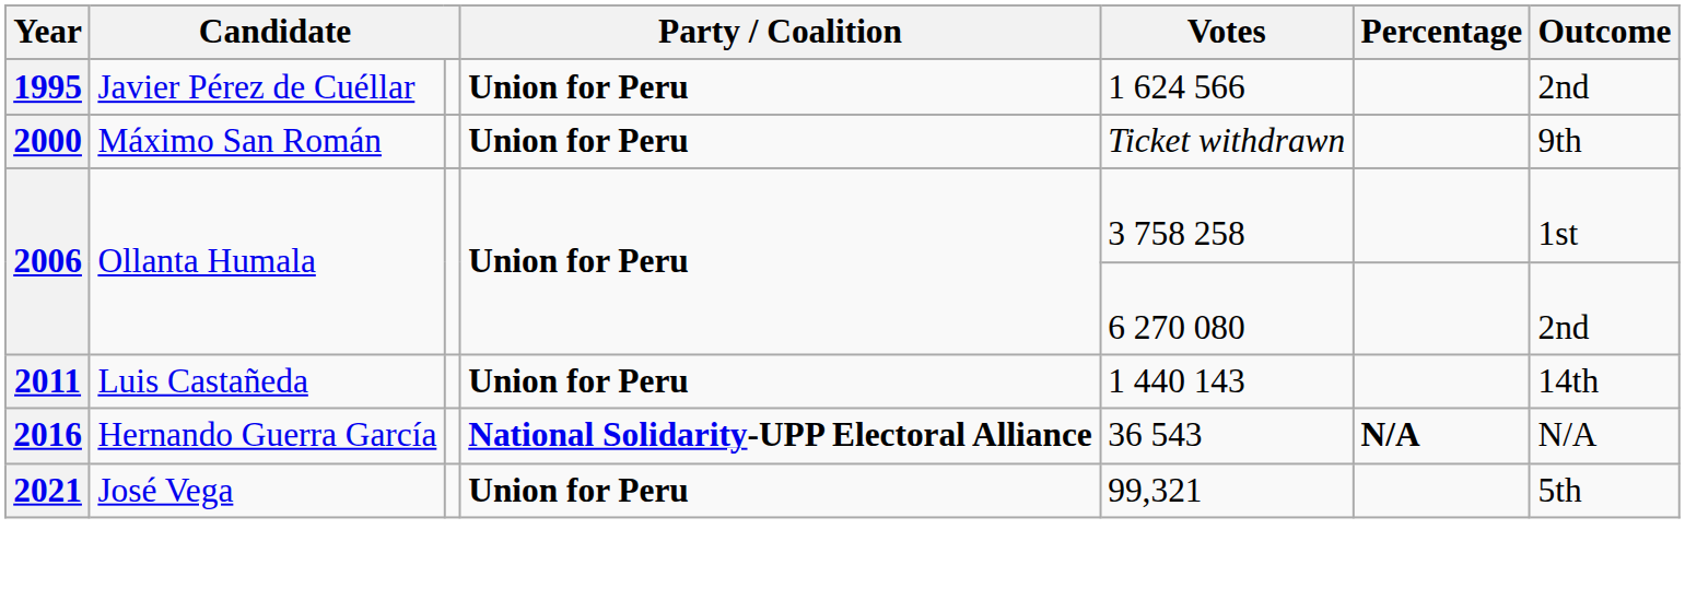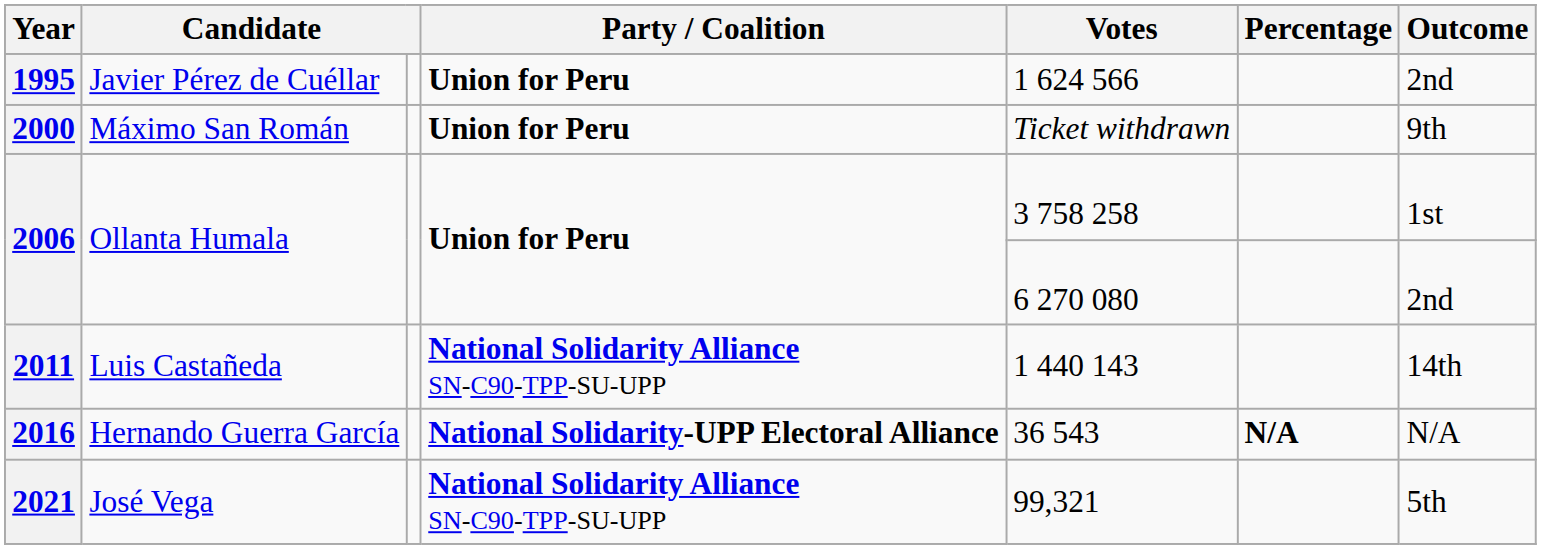 <table class="wikitable">
 <tr>
 <th>Year</th>
 <th colspan="2">Candidate</th>
 <th>Party / Coalition</th>
 <th>Votes</th>
 <th>Percentage</th>
 <th>Outcome</th>
 </tr>
 <tr>
 <th><a href='#'>1995</a></th>
 <td><a href='#'>Javier Pérez de Cuéllar</a></td>
 <td></td>
 <td><strong>Union for Peru</strong></td>
 <td>1 624 566</td>
 <td></td>
 <td>2nd</td>
 </tr>
 <tr>
 <th><a href='#'>2000</a></th>
 <td><a href='#'>Máximo San Román</a></td>
 <td></td>
 <td><strong>Union for Peru</strong></td>
 <td><em>Ticket withdrawn</em></td>
 <td></td>
 <td>9th</td>
 </tr>
 <tr>
 <th rowspan="2"><a href='#'>2006</a></th>
 <td rowspan="2"><a href='#'>Ollanta Humala</a></td>
 <td rowspan="2"></td>
 <td rowspan="2"><strong>Union for Peru</strong><br></td>
 <td><br>3 758 258</td>
 <td></td>
 <td><br>1st</td>
 </tr>
 <tr>
 <td><br>6 270 080</td>
 <td></td>
 <td><br>2nd</td>
 </tr>
 <tr>
 <th><a href='#'>2011</a></th>
 <td><a href='#'>Luis Castañeda</a></td>
 <td></td>
-<td><strong>Union for Peru</strong></td>
+<td><strong><a href='#'>National Solidarity Alliance</a></strong><br><small><a href='#'>SN</a>-<a href='#'>C90</a>-<a href='#'>TPP</a>-SU-UPP</small></td>
 <td>1 440 143</td>
 <td></td>
 <td>14th</td>
 </tr>
 <tr>
 <th><strong><a href='#'>2016</a></strong></th>
 <td><a href='#'>Hernando Guerra García</a></td>
 <td></td>
 <td><strong><a href='#'>National Solidarity</a>-UPP Electoral Alliance</strong></td>
 <td>36 543</td>
 <td><strong>N/A</strong></td>
 <td>N/A</td>
 </tr>
 <tr>
 <th><a href='#'>2021</a></th>
 <td><a href='#'>José Vega</a></td>
 <td></td>
-<td><strong>Union for Peru</strong></td>
+<td><strong><a href='#'>National Solidarity Alliance</a></strong><br><small><a href='#'>SN</a>-<a href='#'>C90</a>-<a href='#'>TPP</a>-SU-UPP</small></td>
 <td>99,321</td>
 <td></td>
 <td>5th</td>
 </tr>
 </table>
